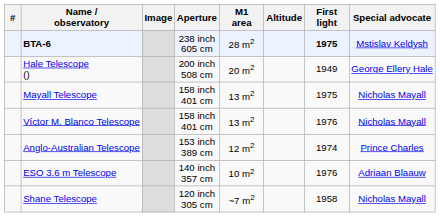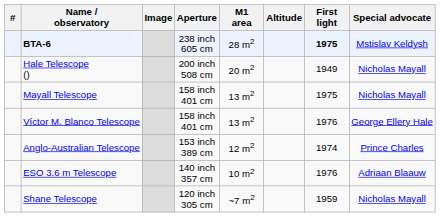 <table class="wikitable" style="text-align: center; font-size: 0.9em;">
 <tr>
 <th width=18>#</th>
 <th>Name /<br>observatory</th>
 <th style="width:40px;">Image</th>
 <th>Aperture</th>
 <th width=60>M1<br>area</th>
 <th>Altitude</th>
 <th width=60>First<br>light</th>
 <th>Special advocate</th>
 </tr>
 <tr bgcolor=#edf3fe>
 <td></td>
 <td align=left><strong>BTA-6</strong><br></td>
 <td bgcolor=#ddd></td>
 <td>238 inch<br>605 cm</td>
 <td>28 m<sup>2</sup></td>
 <td></td>
 <td><strong>1975</strong></td>
 <td><a href='#'>Mstislav Keldysh</a></td>
 </tr>
 <tr>
 <td></td>
 <td align=left><a href='#'>Hale Telescope</a><br>()</td>
 <td bgcolor=#ddd></td>
 <td>200 inch<br>508 cm</td>
 <td>20 m<sup>2</sup></td>
 <td></td>
 <td>1949</td>
-<td><a href='#'>George Ellery Hale</a></td>
+<td><a href='#'>Nicholas Mayall</a></td>
 </tr>
 <tr>
 <td></td>
 <td align=left><a href='#'>Mayall Telescope</a><br></td>
 <td bgcolor=#ddd></td>
 <td>158 inch<br>401 cm</td>
 <td>13 m<sup>2</sup></td>
 <td> </td>
 <td>1975</td>
 <td><a href='#'>Nicholas Mayall</a></td>
 </tr>
 <tr>
 <td></td>
 <td align=left><a href='#'>Víctor M. Blanco Telescope</a><br></td>
 <td bgcolor=#ddd></td>
 <td>158 inch<br>401 cm</td>
 <td>13 m<sup>2</sup></td>
 <td></td>
 <td>1976</td>
-<td><a href='#'>Nicholas Mayall</a></td>
+<td><a href='#'>George Ellery Hale</a></td>
 </tr>
 <tr>
 <td></td>
 <td align=left><a href='#'>Anglo-Australian Telescope</a><br></td>
 <td bgcolor=#ddd></td>
 <td>153 inch<br>389 cm</td>
 <td>12 m<sup>2</sup></td>
 <td></td>
 <td>1974</td>
 <td><a href='#'>Prince Charles</a></td>
 </tr>
 <tr>
 <td></td>
 <td align=left><a href='#'>ESO 3.6 m Telescope</a><br></td>
 <td bgcolor=#ddd></td>
 <td>140 inch<br>357 cm</td>
 <td>10 m<sup>2</sup></td>
 <td></td>
 <td>1976</td>
 <td><a href='#'>Adriaan Blaauw</a></td>
 </tr>
 <tr>
 <td></td>
 <td align=left><a href='#'>Shane Telescope</a><br></td>
 <td bgcolor=#ddd></td>
 <td>120 inch<br>305 cm</td>
 <td>~7 m<sup>2</sup></td>
 <td></td>
-<td>1958</td>
+<td>1959</td>
 <td><a href='#'>Nicholas Mayall</a></td>
 </tr>
 </table>
